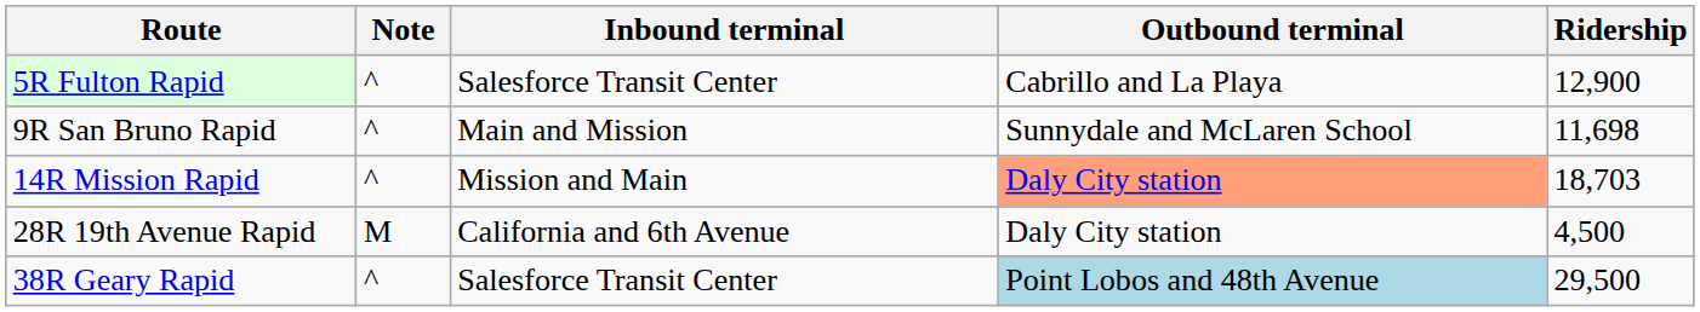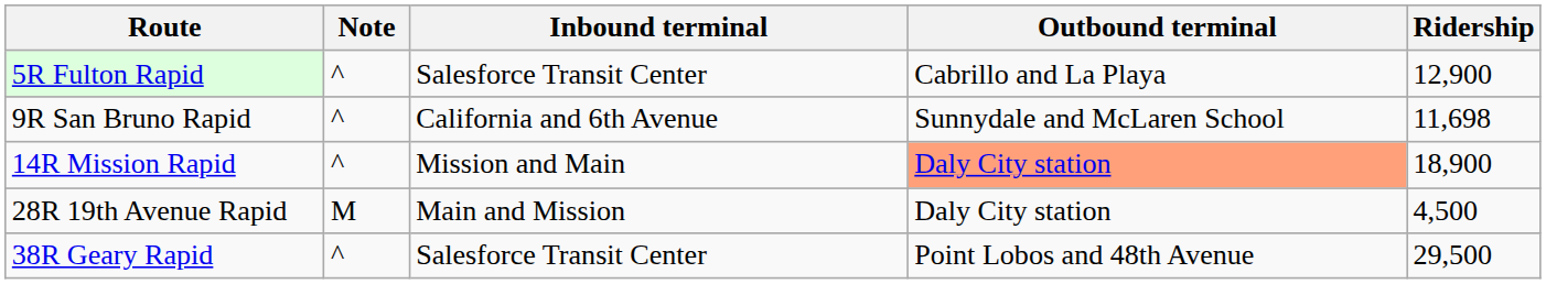 <table class="wikitable sortable">
 <tr>
 <th width="170">Route</th>
 <th width="40">Note</th>
 <th class="unsortable" width="270">Inbound terminal</th>
 <th class="unsortable" width="270">Outbound terminal</th>
 <th>Ridership</th>
 </tr>
 <tr>
 <td style="background: #ddffdd;"> <a href='#'>5R Fulton Rapid</a></td>
 <td>^</td>
 <td>Salesforce Transit Center</td>
 <td>Cabrillo and La Playa</td>
 <td>12,900</td>
 </tr>
 <tr>
 <td> 9R San Bruno Rapid</td>
 <td>^</td>
-<td>Main and Mission</td>
+<td>California and 6th Avenue</td>
 <td>Sunnydale and McLaren School</td>
 <td>11,698</td>
 </tr>
 <tr>
 <td> <a href='#'>14R Mission Rapid</a></td>
 <td>^</td>
 <td>Mission and Main</td>
 <td style="background: lightsalmon;"><a href='#'>Daly City station</a></td>
-<td>18,703</td>
+<td>18,900</td>
 </tr>
 <tr>
 <td> 28R 19th Avenue Rapid</td>
 <td>M</td>
-<td>California and 6th Avenue</td>
+<td>Main and Mission</td>
 <td>Daly City station</td>
 <td>4,500</td>
 </tr>
 <tr>
 <td> <a href='#'>38R Geary Rapid</a></td>
 <td>^</td>
 <td>Salesforce Transit Center</td>
-<td style="background: lightblue;">Point Lobos and 48th Avenue</td>
+<td>Point Lobos and 48th Avenue</td>
 <td>29,500</td>
 </tr>
 </table>
